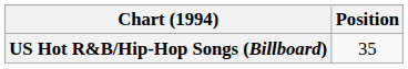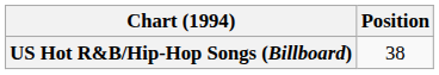 <table class="wikitable plainrowheaders" style="text-align:center">
 <tr>
 <th scope="col">Chart (1994)</th>
 <th scope="col">Position</th>
 </tr>
 <tr>
 <th scope="row">US Hot R&B/Hip-Hop Songs (<em>Billboard</em>)</th>
-<td>35</td>
+<td>38</td>
 </tr>
 </table>
